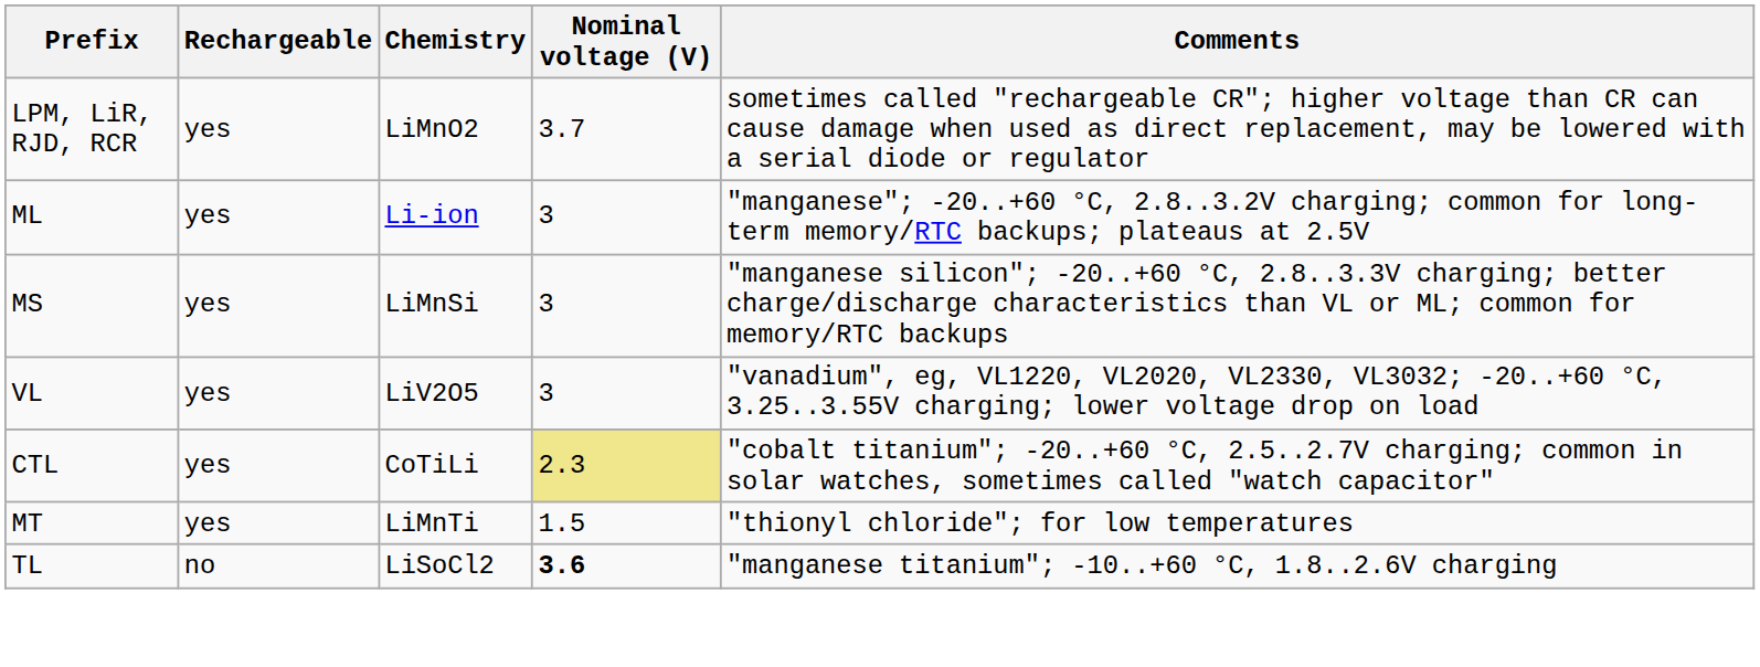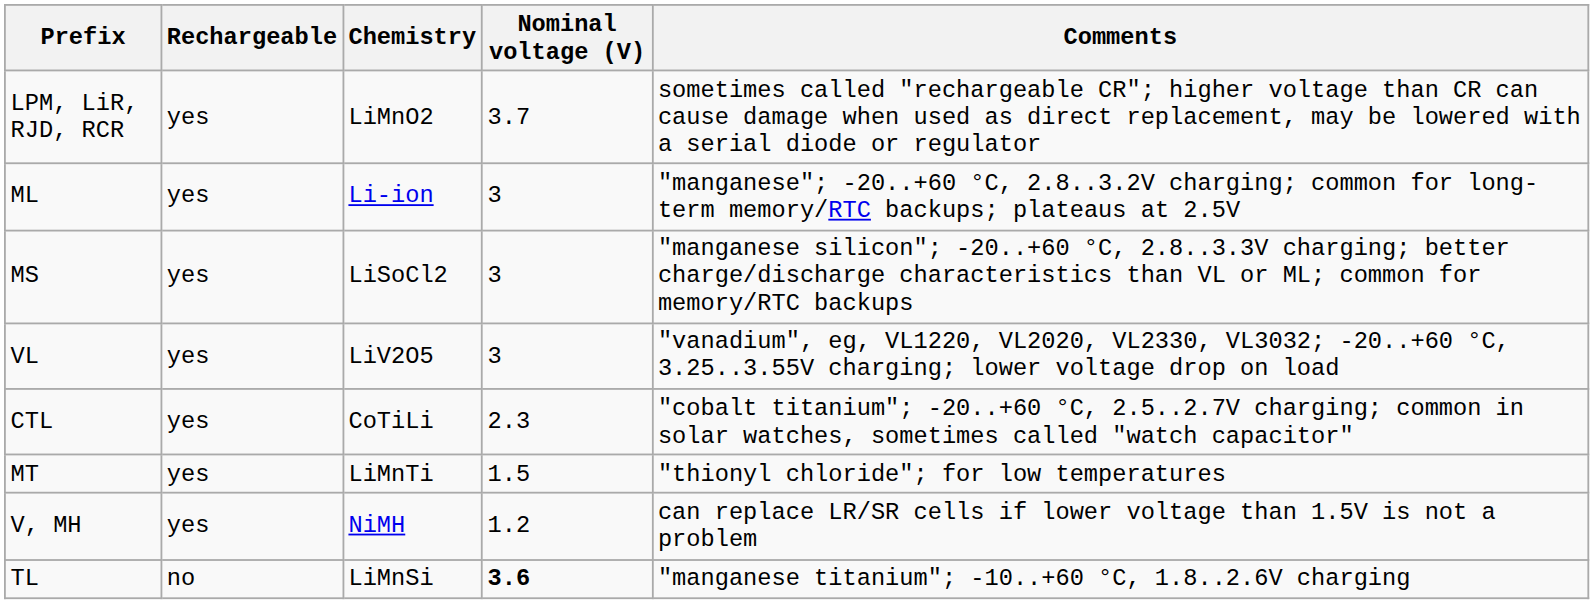 <table class=wikitable>
 <tr>
 <th>Prefix</th>
 <th>Rechargeable</th>
 <th>Chemistry</th>
 <th>Nominal voltage (V)</th>
 <th>Comments</th>
 </tr>
 <tr>
 <td>LPM, LiR, RJD, RCR</td>
 <td>yes</td>
 <td>LiMnO2</td>
 <td>3.7</td>
 <td>sometimes called "rechargeable CR"; higher voltage than CR can cause damage when used as direct replacement, may be lowered with a serial diode or regulator</td>
 </tr>
 <tr>
 <td>ML</td>
 <td>yes</td>
 <td><a href='#'>Li-ion</a></td>
 <td>3</td>
 <td>"manganese"; -20..+60 °C, 2.8..3.2V charging; common for long-term memory/<a href='#'>RTC</a> backups; plateaus at 2.5V</td>
 </tr>
 <tr>
 <td>MS</td>
 <td>yes</td>
-<td>LiMnSi</td>
+<td>LiSoCl2</td>
 <td>3</td>
 <td>"manganese silicon"; -20..+60 °C, 2.8..3.3V charging; better charge/discharge characteristics than VL or ML; common for memory/RTC backups</td>
 </tr>
 <tr>
 <td>VL</td>
 <td>yes</td>
 <td>LiV2O5</td>
 <td>3</td>
 <td>"vanadium", eg, VL1220, VL2020, VL2330, VL3032; -20..+60 °C, 3.25..3.55V charging; lower voltage drop on load</td>
 </tr>
 <tr>
 <td>CTL</td>
 <td>yes</td>
 <td>CoTiLi</td>
-<td style="background: khaki;">2.3</td>
+<td>2.3</td>
 <td>"cobalt titanium"; -20..+60 °C, 2.5..2.7V charging; common in solar watches, sometimes called "watch capacitor"</td>
 </tr>
 <tr>
 <td>MT</td>
 <td>yes</td>
 <td>LiMnTi</td>
 <td>1.5</td>
 <td>"thionyl chloride"; for low temperatures</td>
 </tr>
 <tr>
+<td>V, MH</td>
+<td>yes</td>
+<td><a href='#'>NiMH</a></td>
+<td>1.2</td>
+<td>can replace LR/SR cells if lower voltage than 1.5V is not a problem</td>
+</tr>
+<tr>
 <td>TL</td>
 <td>no</td>
-<td>LiSoCl2</td>
+<td>LiMnSi</td>
 <td><strong>3.6</strong></td>
 <td>"manganese titanium"; -10..+60 °C, 1.8..2.6V charging</td>
 </tr>
 </table>
